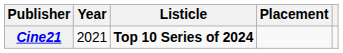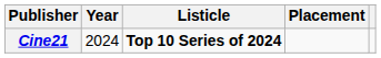 <table class="wikitable plainrowheaders sortable" style="text-align:center">
 <tr>
 <th scope="col">Publisher</th>
 <th scope="col">Year</th>
 <th scope="col">Listicle</th>
 <th scope="col">Placement</th>
 <th scope="col" class="unsortable"></th>
 </tr>
 <tr>
 <th scope="row"><em><a href='#'>Cine21</a></em></th>
-<td>2021</td>
+<td>2024</td>
 <td style="text-align:left"><strong>Top 10 Series of 2024</strong></td>
 <td></td>
 <td></td>
 </tr>
 </table>
